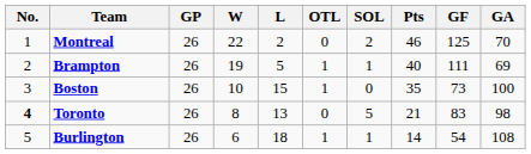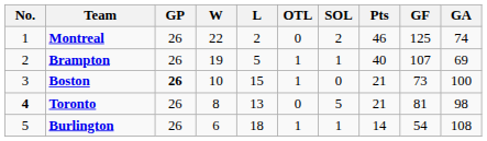 <table class="wikitable sortable">
 <tr>
 <th bgcolor="#DDDDFF" width="7.5%" title="Division rank">No.</th>
 <th bgcolor="#DDDDFF" width="20%">Team</th>
 <th bgcolor="#DDDDFF" width="7.5%" title="Games played" class="unsortable">GP</th>
 <th bgcolor="#DDDDFF" width="7.5%" title="Wins">W</th>
 <th bgcolor="#DDDDFF" width="7.5%" title="Losses">L</th>
 <th bgcolor="#DDDDFF" width="7.5%" title="OT Loss">OTL</th>
 <th bgcolor="#DDDDFF" width="7.5%" title="SO Loss">SOL</th>
 <th bgcolor="#DDDDFF" width="7.5%" title="Points">Pts</th>
 <th bgcolor="#DDDDFF" width="7.5%" title="Goals For">GF</th>
 <th bgcolor="#DDDDFF" width="7.5%" title="Goals Against">GA</th>
 </tr>
 <tr align=center>
 <td>1</td>
 <td align=left><strong><a href='#'>Montreal</a></strong></td>
 <td>26</td>
 <td>22</td>
 <td>2</td>
 <td>0</td>
 <td>2</td>
 <td>46</td>
 <td>125</td>
-<td>70</td>
+<td>74</td>
 </tr>
 <tr align=center>
 <td>2</td>
 <td align=left><strong><a href='#'>Brampton</a></strong></td>
 <td>26</td>
 <td>19</td>
 <td>5</td>
 <td>1</td>
 <td>1</td>
 <td>40</td>
-<td>111</td>
+<td>107</td>
 <td>69</td>
 </tr>
 <tr align=center>
 <td>3</td>
 <td align=left><strong><a href='#'>Boston</a></strong></td>
-<td>26</td>
+<td><strong>26</strong></td>
 <td>10</td>
 <td>15</td>
 <td>1</td>
 <td>0</td>
-<td>35</td>
+<td>21</td>
 <td>73</td>
 <td>100</td>
 </tr>
 <tr align=center>
 <td><strong>4</strong></td>
 <td align=left><strong><a href='#'>Toronto</a></strong></td>
 <td>26</td>
 <td>8</td>
 <td>13</td>
 <td>0</td>
 <td>5</td>
 <td>21</td>
-<td>83</td>
+<td>81</td>
 <td>98</td>
 </tr>
 <tr align=center>
 <td>5</td>
 <td align=left><strong><a href='#'>Burlington</a></strong></td>
 <td>26</td>
 <td>6</td>
 <td>18</td>
 <td>1</td>
 <td>1</td>
 <td>14</td>
 <td>54</td>
 <td>108</td>
 </tr>
 </table>
